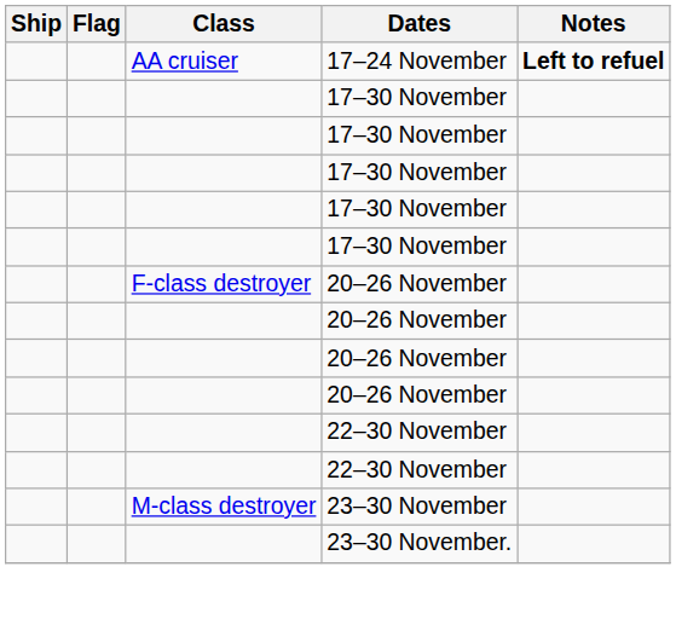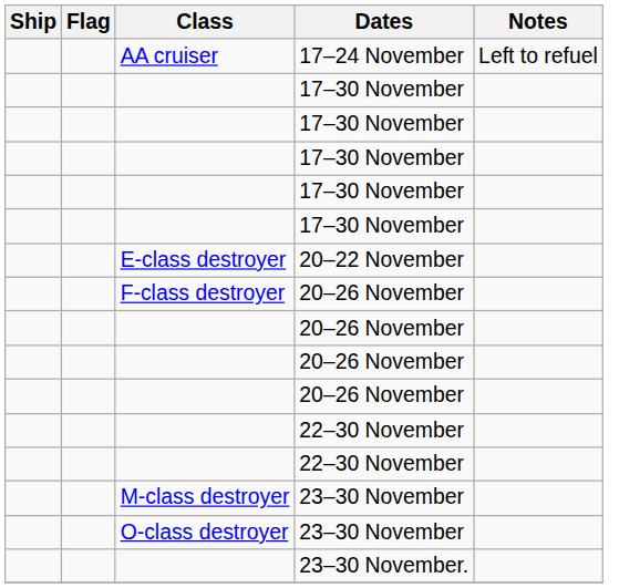 <table class="wikitable sortable">
 <tr>
 <th>Ship</th>
 <th>Flag</th>
 <th>Class</th>
 <th>Dates</th>
 <th>Notes</th>
 </tr>
 <tr>
 <td></td>
 <td></td>
 <td><a href='#'>AA cruiser</a></td>
 <td>17–24 November</td>
-<td><strong>Left to refuel</strong></td>
+<td>Left to refuel</td>
 </tr>
 <tr>
 <td></td>
 <td></td>
 <td></td>
 <td>17–30 November</td>
 <td></td>
 </tr>
 <tr>
 <td></td>
 <td></td>
 <td></td>
 <td>17–30 November</td>
 <td></td>
 </tr>
 <tr>
 <td></td>
 <td></td>
 <td></td>
 <td>17–30 November</td>
 <td></td>
 </tr>
 <tr>
 <td></td>
 <td></td>
 <td></td>
 <td>17–30 November</td>
 <td></td>
 </tr>
 <tr>
 <td></td>
 <td></td>
 <td></td>
 <td>17–30 November</td>
+<td></td>
+</tr>
+<tr>
+<td></td>
+<td></td>
+<td><a href='#'>E-class destroyer</a></td>
+<td>20–22 November</td>
 <td></td>
 </tr>
 <tr>
 <td></td>
 <td></td>
 <td><a href='#'>F-class destroyer</a></td>
 <td>20–26 November</td>
 <td></td>
 </tr>
 <tr>
 <td></td>
 <td></td>
 <td></td>
 <td>20–26 November</td>
 <td></td>
 </tr>
 <tr>
 <td></td>
 <td></td>
 <td></td>
 <td>20–26 November</td>
 <td></td>
 </tr>
 <tr>
 <td></td>
 <td></td>
 <td></td>
 <td>20–26 November</td>
 <td></td>
 </tr>
 <tr>
 <td></td>
 <td></td>
 <td></td>
 <td>22–30 November</td>
 <td></td>
 </tr>
 <tr>
 <td></td>
 <td></td>
 <td></td>
 <td>22–30 November</td>
 <td></td>
 </tr>
 <tr>
 <td></td>
 <td></td>
 <td><a href='#'>M-class destroyer</a></td>
 <td>23–30 November</td>
 <td></td>
 </tr>
 <tr>
 <td></td>
 <td></td>
+<td><a href='#'>O-class destroyer</a></td>
+<td>23–30 November</td>
+<td></td>
+</tr>
+<tr>
+<td></td>
+<td></td>
 <td></td>
 <td>23–30 November.</td>
 <td></td>
 </tr>
 <tr>
 </tr>
 </table>
